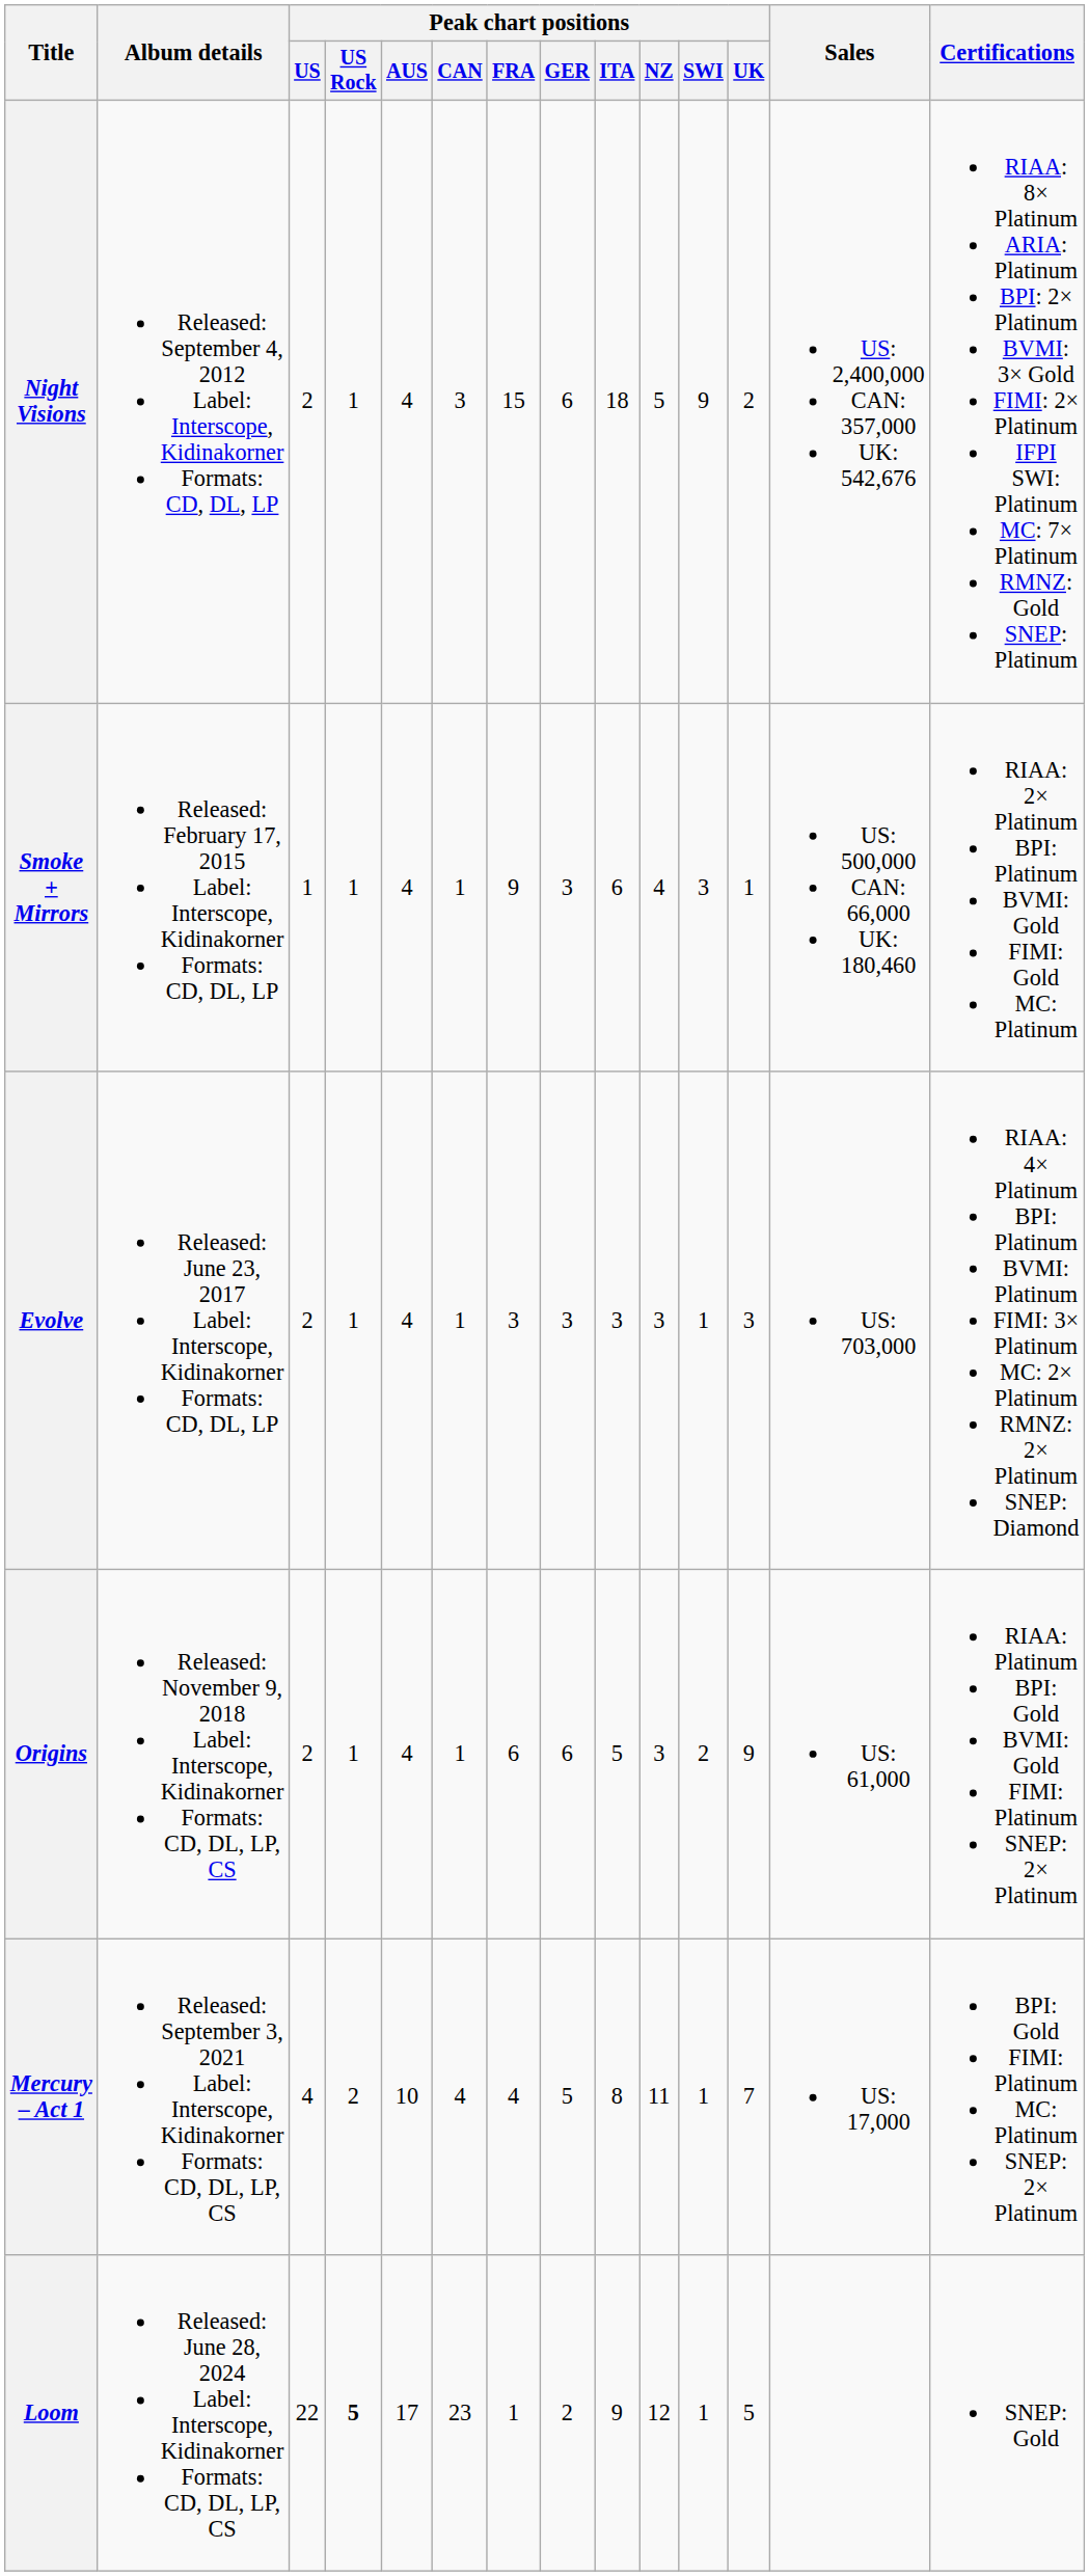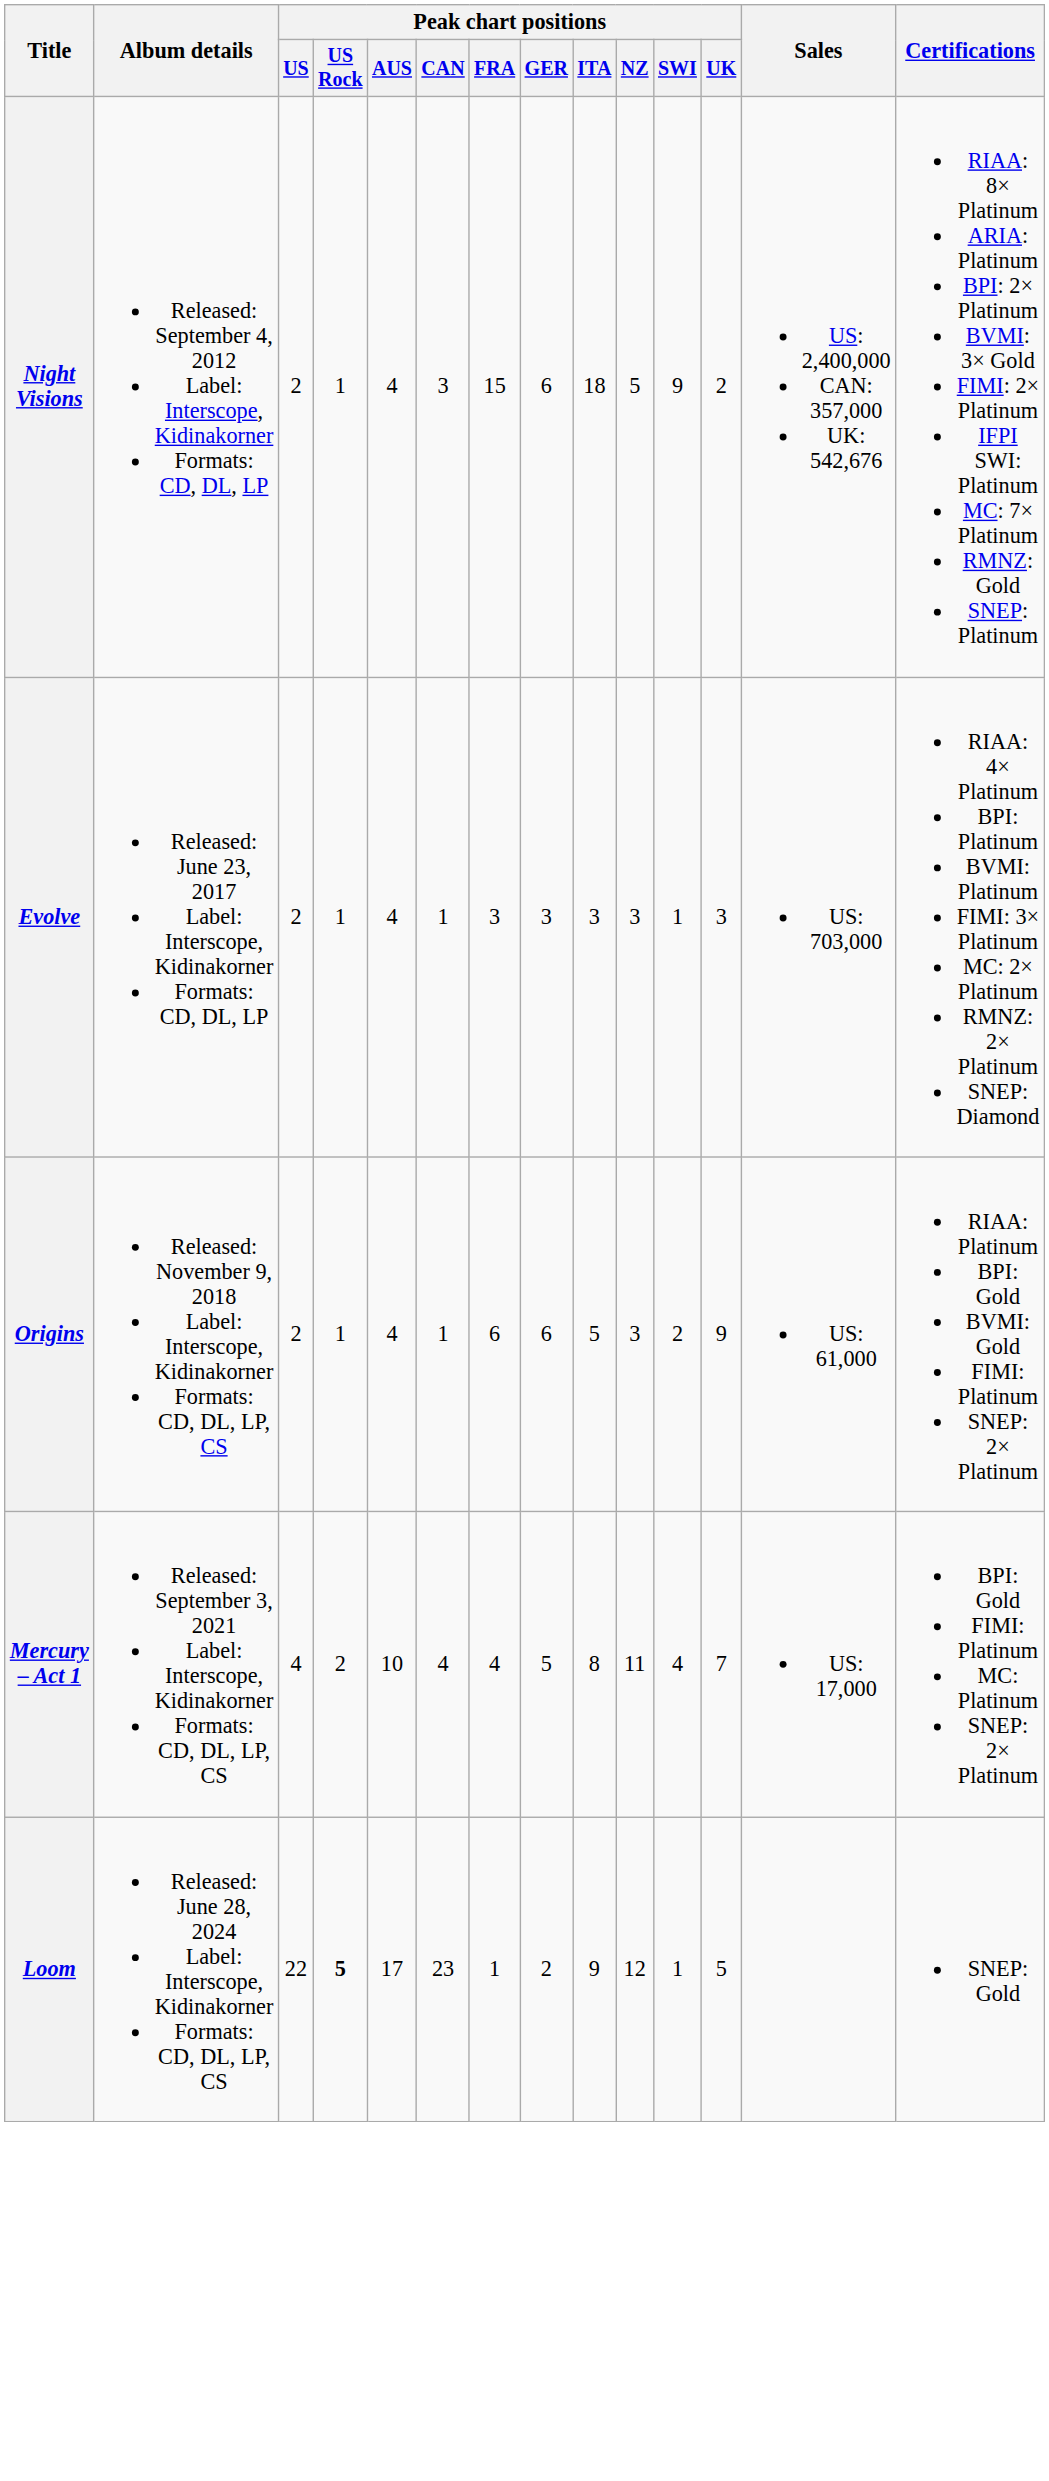 <table class="wikitable plainrowheaders" style="text-align:center;">
 <tr>
 <th scope="col" rowspan="2" style="width:8em;">Title</th>
 <th scope="col" rowspan="2" style="width:13.5em;">Album details</th>
 <th scope="col" colspan="10">Peak chart positions</th>
 <th scope="col" rowspan="2" style="width:11em;">Sales</th>
 <th scope="col" rowspan="2" style="width:15.5em;"><a href='#'>Certifications</a></th>
 </tr>
 <tr>
 <th scope="col" style="width:2.5em;font-size:90%;"><a href='#'>US</a><br></th>
 <th scope="col" style="width:2.5em;font-size:90%;"><a href='#'>US<br>Rock</a><br></th>
 <th scope="col" style="width:2.5em;font-size:90%;"><a href='#'>AUS</a><br></th>
 <th scope="col" style="width:2.5em;font-size:90%;"><a href='#'>CAN</a><br></th>
 <th scope="col" style="width:2.5em;font-size:90%;"><a href='#'>FRA</a><br></th>
 <th scope="col" style="width:2.5em;font-size:90%;"><a href='#'>GER</a><br></th>
 <th scope="col" style="width:2.5em;font-size:90%;"><a href='#'>ITA</a><br></th>
 <th scope="col" style="width:2.5em;font-size:90%;"><a href='#'>NZ</a><br></th>
 <th scope="col" style="width:2.5em;font-size:90%;"><a href='#'>SWI</a><br></th>
 <th scope="col" style="width:2.5em;font-size:90%;"><a href='#'>UK</a><br></th>
 </tr>
 <tr>
 <th scope="row"><em><a href='#'>Night Visions</a></em></th>
 <td><br><ul><li>Released: September 4, 2012 </li><li>Label: <a href='#'>Interscope</a>, <a href='#'>Kidinakorner</a></li><li>Formats: <a href='#'>CD</a>, <a href='#'>DL</a>, <a href='#'>LP</a></li></ul></td>
 <td>2</td>
 <td>1</td>
 <td>4</td>
 <td>3</td>
 <td>15</td>
 <td>6</td>
 <td>18</td>
 <td>5</td>
 <td>9</td>
 <td>2</td>
 <td><br><ul><li><a href='#'>US</a>: 2,400,000</li><li>CAN: 357,000</li><li>UK: 542,676</li></ul></td>
 <td><br><ul><li><a href='#'>RIAA</a>: 8× Platinum</li><li><a href='#'>ARIA</a>: Platinum</li><li><a href='#'>BPI</a>: 2× Platinum</li><li><a href='#'>BVMI</a>: 3× Gold</li><li><a href='#'>FIMI</a>: 2× Platinum</li><li><a href='#'>IFPI</a> SWI: Platinum</li><li><a href='#'>MC</a>: 7× Platinum</li><li><a href='#'>RMNZ</a>: Gold</li><li><a href='#'>SNEP</a>: Platinum</li></ul></td>
-</tr>
-<tr>
-<th scope="row"><em><a href='#'>Smoke + Mirrors</a></em></th>
-<td><br><ul><li>Released: February 17, 2015 </li><li>Label: Interscope, Kidinakorner</li><li>Formats: CD, DL, LP</li></ul></td>
-<td>1</td>
-<td>1</td>
-<td>4</td>
-<td>1</td>
-<td>9</td>
-<td>3</td>
-<td>6</td>
-<td>4</td>
-<td>3</td>
-<td>1</td>
-<td><br><ul><li>US: 500,000</li><li>CAN: 66,000</li><li>UK: 180,460</li></ul></td>
-<td><br><ul><li>RIAA: 2× Platinum</li><li>BPI: Platinum</li><li>BVMI: Gold</li><li>FIMI: Gold</li><li>MC: Platinum</li></ul></td>
 </tr>
 <tr>
 <th scope="row"><em><a href='#'>Evolve</a></em></th>
 <td><br><ul><li>Released: June 23, 2017</li><li>Label: Interscope, Kidinakorner</li><li>Formats: CD, DL, LP</li></ul></td>
 <td>2</td>
 <td>1</td>
 <td>4</td>
 <td>1</td>
 <td>3</td>
 <td>3</td>
 <td>3</td>
 <td>3</td>
 <td>1</td>
 <td>3</td>
 <td><br><ul><li>US: 703,000</li></ul></td>
 <td><br><ul><li>RIAA: 4× Platinum</li><li>BPI: Platinum</li><li>BVMI: Platinum</li><li>FIMI: 3× Platinum</li><li>MC: 2× Platinum</li><li>RMNZ: 2× Platinum</li><li>SNEP: Diamond</li></ul></td>
 </tr>
 <tr>
 <th scope="row"><em><a href='#'>Origins</a></em></th>
 <td><br><ul><li>Released: November 9, 2018</li><li>Label: Interscope, Kidinakorner</li><li>Formats: CD, DL, LP, <a href='#'>CS</a></li></ul></td>
 <td>2</td>
 <td>1</td>
 <td>4</td>
 <td>1</td>
 <td>6</td>
 <td>6</td>
 <td>5</td>
 <td>3</td>
 <td>2</td>
 <td>9</td>
 <td><br><ul><li>US: 61,000</li></ul></td>
 <td><br><ul><li>RIAA: Platinum</li><li>BPI: Gold</li><li>BVMI: Gold</li><li>FIMI: Platinum</li><li>SNEP: 2× Platinum</li></ul></td>
 </tr>
 <tr>
 <th scope="row"><em><a href='#'>Mercury – Act 1</a></em></th>
 <td><br><ul><li>Released: September 3, 2021</li><li>Label: Interscope, Kidinakorner</li><li>Formats: CD, DL, LP, CS</li></ul></td>
 <td>4</td>
 <td>2</td>
 <td>10</td>
 <td>4</td>
 <td>4</td>
 <td>5</td>
 <td>8</td>
 <td>11</td>
-<td>1</td>
+<td>4</td>
 <td>7</td>
 <td><br><ul><li>US: 17,000</li></ul></td>
 <td><br><ul><li>BPI: Gold</li><li>FIMI: Platinum</li><li>MC: Platinum</li><li>SNEP: 2× Platinum</li></ul></td>
 </tr>
 <tr>
 <th scope="row"><em><a href='#'>Loom</a></em></th>
 <td><br><ul><li>Released: June 28, 2024</li><li>Label: Interscope, Kidinakorner</li><li>Formats: CD, DL, LP, CS</li></ul></td>
 <td>22</td>
 <td><strong>5</strong></td>
 <td>17</td>
 <td>23</td>
 <td>1</td>
 <td>2</td>
 <td>9</td>
 <td>12</td>
 <td>1</td>
 <td>5</td>
 <td></td>
 <td><br><ul><li>SNEP: Gold</li></ul></td>
 </tr>
 </table>
